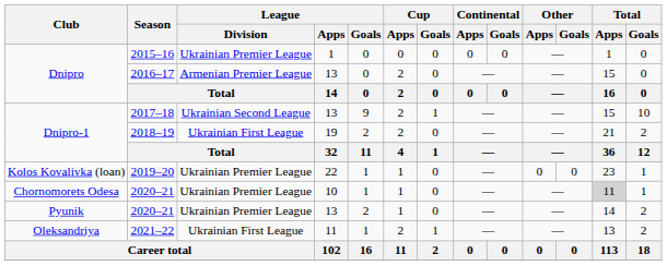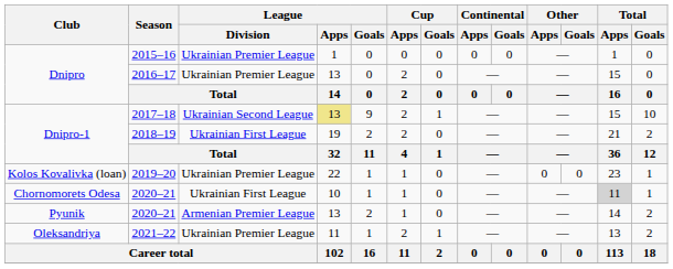 <table class="wikitable" style="text-align:center">
 <tr>
 <th rowspan="2">Club</th>
 <th rowspan="2">Season</th>
 <th colspan="3">League</th>
 <th colspan="2">Cup</th>
 <th colspan="2">Continental</th>
 <th colspan="2">Other</th>
 <th colspan="2">Total</th>
 </tr>
 <tr>
 <th>Division</th>
 <th>Apps</th>
 <th>Goals</th>
 <th>Apps</th>
 <th>Goals</th>
 <th>Apps</th>
 <th>Goals</th>
 <th>Apps</th>
 <th>Goals</th>
 <th>Apps</th>
 <th>Goals</th>
 </tr>
 <tr>
 <td rowspan="3"><a href='#'>Dnipro</a></td>
 <td><a href='#'>2015–16</a></td>
 <td><a href='#'>Ukrainian Premier League</a></td>
 <td>1</td>
 <td>0</td>
 <td>0</td>
 <td>0</td>
 <td>0</td>
 <td>0</td>
 <td colspan="2">—</td>
 <td>1</td>
 <td>0</td>
 </tr>
 <tr>
 <td><a href='#'>2016–17</a></td>
-<td><a href='#'>Armenian Premier League</a></td>
+<td>Ukrainian Premier League</td>
 <td>13</td>
 <td>0</td>
 <td>2</td>
 <td>0</td>
 <td colspan="2">—</td>
 <td colspan="2">—</td>
 <td>15</td>
 <td>0</td>
 </tr>
 <tr>
 <th colspan="2">Total</th>
 <th>14</th>
 <th>0</th>
 <th>2</th>
 <th>0</th>
 <th>0</th>
 <th>0</th>
 <th colspan="2">—</th>
 <th>16</th>
 <th>0</th>
 </tr>
 <tr>
 <td rowspan="3"><a href='#'>Dnipro-1</a></td>
 <td><a href='#'>2017–18</a></td>
 <td><a href='#'>Ukrainian Second League</a></td>
-<td>13</td>
+<td style="background: khaki;">13</td>
 <td>9</td>
 <td>2</td>
 <td>1</td>
 <td colspan="2">—</td>
 <td colspan="2">—</td>
 <td>15</td>
 <td>10</td>
 </tr>
 <tr>
 <td><a href='#'>2018–19</a></td>
 <td><a href='#'>Ukrainian First League</a></td>
 <td>19</td>
 <td>2</td>
 <td>2</td>
 <td>0</td>
 <td colspan="2">—</td>
 <td colspan="2">—</td>
 <td>21</td>
 <td>2</td>
 </tr>
 <tr>
 <th colspan="2">Total</th>
 <th>32</th>
 <th>11</th>
 <th>4</th>
 <th>1</th>
 <th colspan="2">—</th>
 <th colspan="2">—</th>
 <th>36</th>
 <th>12</th>
 </tr>
 <tr>
 <td><a href='#'>Kolos Kovalivka</a> (loan)</td>
 <td><a href='#'>2019–20</a></td>
 <td>Ukrainian Premier League</td>
 <td>22</td>
 <td>1</td>
 <td>1</td>
 <td>0</td>
 <td colspan="2">—</td>
 <td>0</td>
 <td>0</td>
 <td>23</td>
 <td>1</td>
 </tr>
 <tr>
 <td><a href='#'>Chornomorets Odesa</a></td>
 <td><a href='#'>2020–21</a></td>
-<td>Ukrainian Premier League</td>
+<td>Ukrainian First League</td>
 <td>10</td>
 <td>1</td>
 <td>1</td>
 <td>0</td>
 <td colspan="2">—</td>
 <td colspan="2">—</td>
 <td style="background: lightgrey;">11</td>
 <td>1</td>
 </tr>
 <tr>
 <td><a href='#'>Pyunik</a></td>
 <td><a href='#'>2020–21</a></td>
-<td>Ukrainian Premier League</td>
+<td><a href='#'>Armenian Premier League</a></td>
 <td>13</td>
 <td>2</td>
 <td>1</td>
 <td>0</td>
 <td colspan="2">—</td>
 <td colspan="2">—</td>
 <td>14</td>
 <td>2</td>
 </tr>
 <tr>
 <td><a href='#'>Oleksandriya</a></td>
 <td><a href='#'>2021–22</a></td>
-<td>Ukrainian First League</td>
+<td>Ukrainian Premier League</td>
 <td>11</td>
 <td>1</td>
 <td>2</td>
 <td>1</td>
 <td colspan="2">—</td>
 <td colspan="2">—</td>
 <td>13</td>
 <td>2</td>
 </tr>
 <tr>
 <th colspan="3">Career total</th>
 <th>102</th>
 <th>16</th>
 <th>11</th>
 <th>2</th>
 <th>0</th>
 <th>0</th>
 <th>0</th>
 <th>0</th>
 <th>113</th>
 <th>18</th>
 </tr>
 <tr>
 </tr>
 </table>
